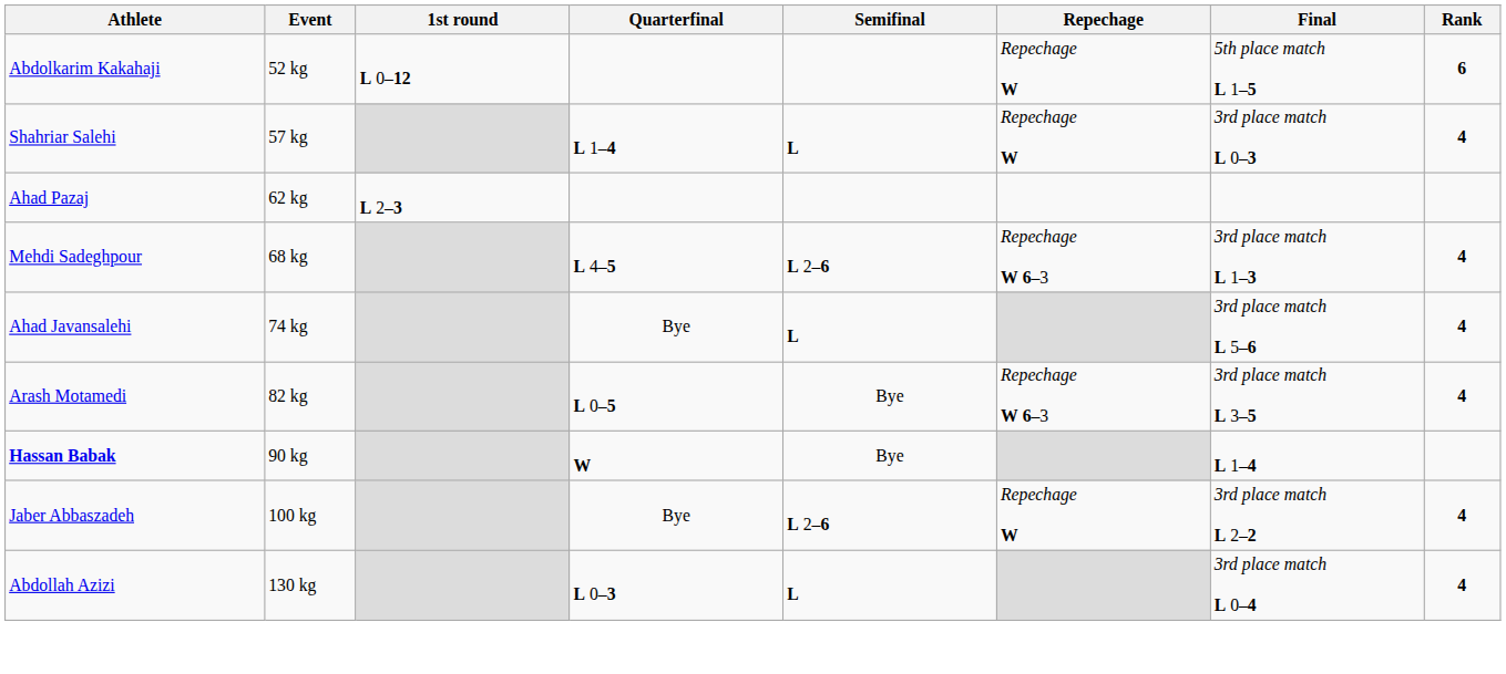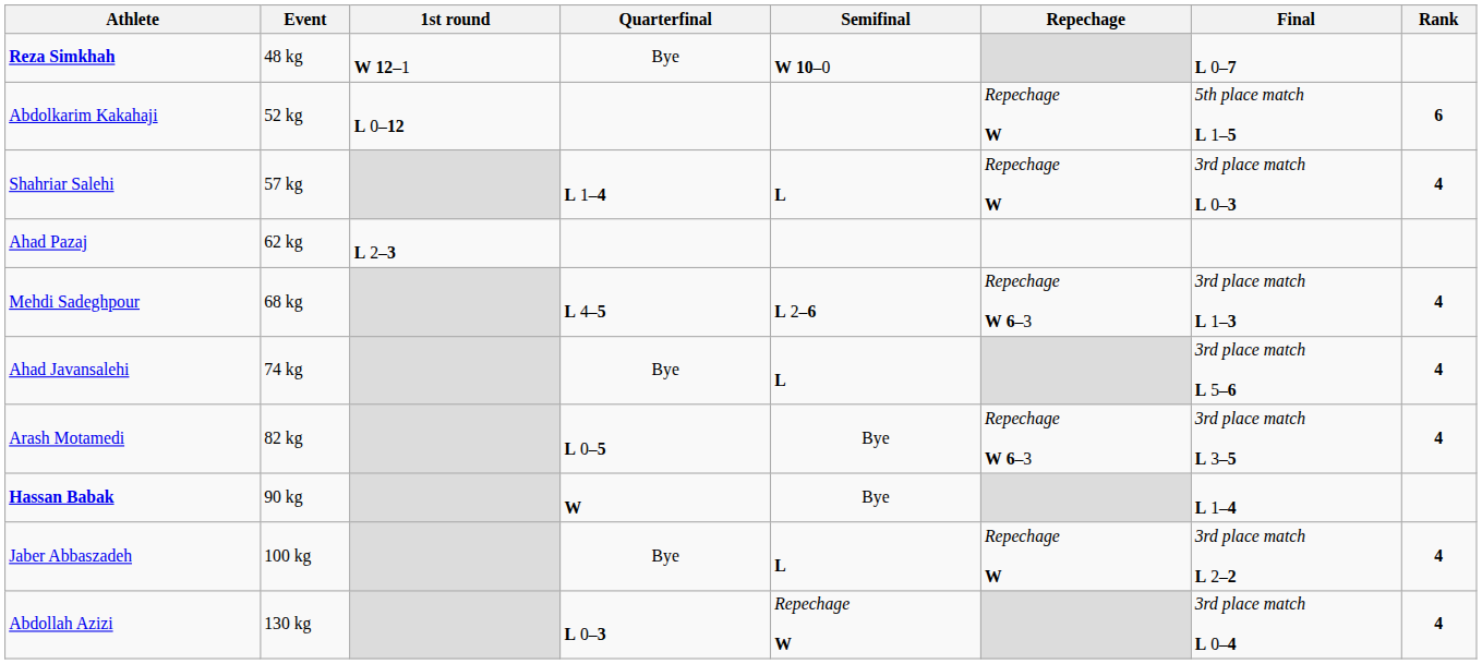 <table class="wikitable" width="98%" style="text-align:left; font-size:90%">
 <tr>
 <th width="17%">Athlete</th>
 <th width="6%">Event</th>
 <th width="14%">1st round</th>
 <th width="14%">Quarterfinal</th>
 <th width="14%">Semifinal</th>
 <th width="14%">Repechage</th>
 <th width="14%">Final</th>
 <th width="5%">Rank</th>
+</tr>
+<tr>
+<td><strong><a href='#'>Reza Simkhah</a></strong></td>
+<td>48 kg</td>
+<td><br><strong>W</strong> <strong>12</strong>–1</td>
+<td align=center>Bye</td>
+<td><br><strong>W</strong> <strong>10</strong>–0</td>
+<td bgcolor=#DCDCDC></td>
+<td><br><strong>L</strong> 0–<strong>7</strong></td>
+<td align=center></td>
 </tr>
 <tr>
 <td><a href='#'>Abdolkarim Kakahaji</a></td>
 <td>52 kg</td>
 <td><br><strong>L</strong> 0–<strong>12</strong></td>
 <td></td>
 <td></td>
 <td><em>Repechage</em><br><br><strong>W</strong></td>
 <td><em>5th place match</em><br><br><strong>L</strong> 1–<strong>5</strong></td>
 <td align=center><strong>6</strong></td>
 </tr>
 <tr>
 <td><a href='#'>Shahriar Salehi</a></td>
 <td>57 kg</td>
 <td bgcolor=#DCDCDC></td>
 <td><br><strong>L</strong> 1–<strong>4</strong></td>
 <td><br><strong>L</strong></td>
 <td><em>Repechage</em><br><br><strong>W</strong></td>
 <td><em>3rd place match</em><br><br><strong>L</strong> 0–<strong>3</strong></td>
 <td align=center><strong>4</strong></td>
 </tr>
 <tr>
 <td><a href='#'>Ahad Pazaj</a></td>
 <td>62 kg</td>
 <td><br><strong>L</strong> 2–<strong>3</strong></td>
 <td></td>
 <td></td>
 <td></td>
 <td></td>
 <td align=center><strong></strong></td>
 </tr>
 <tr>
 <td><a href='#'>Mehdi Sadeghpour</a></td>
 <td>68 kg</td>
 <td bgcolor=#DCDCDC></td>
 <td><br><strong>L</strong> 4–<strong>5</strong></td>
 <td><br><strong>L</strong> 2–<strong>6</strong></td>
 <td><em>Repechage</em><br><br><strong>W</strong> <strong>6</strong>–3</td>
 <td><em>3rd place match</em><br><br><strong>L</strong> 1–<strong>3</strong></td>
 <td align=center><strong>4</strong></td>
 </tr>
 <tr>
 <td><a href='#'>Ahad Javansalehi</a></td>
 <td>74 kg</td>
 <td bgcolor=#DCDCDC></td>
 <td align=center>Bye</td>
 <td><br><strong>L</strong></td>
 <td bgcolor=#DCDCDC></td>
 <td><em>3rd place match</em><br><br><strong>L</strong> 5–<strong>6</strong></td>
 <td align=center><strong>4</strong></td>
 </tr>
 <tr>
 <td><a href='#'>Arash Motamedi</a></td>
 <td>82 kg</td>
 <td bgcolor=#DCDCDC></td>
 <td><br><strong>L</strong> 0–<strong>5</strong></td>
 <td align=center>Bye</td>
 <td><em>Repechage</em><br><br><strong>W</strong> <strong>6</strong>–3</td>
 <td><em>3rd place match</em><br><br><strong>L</strong> 3–<strong>5</strong></td>
 <td align=center><strong>4</strong></td>
 </tr>
 <tr>
 <td><strong><a href='#'>Hassan Babak</a></strong></td>
 <td>90 kg</td>
 <td bgcolor=#DCDCDC></td>
 <td><br><strong>W</strong></td>
 <td align=center>Bye</td>
 <td bgcolor=#DCDCDC></td>
 <td><br><strong>L</strong> 1–<strong>4</strong></td>
 <td align=center></td>
 </tr>
 <tr>
 <td><a href='#'>Jaber Abbaszadeh</a></td>
 <td>100 kg</td>
 <td bgcolor=#DCDCDC></td>
 <td align=center>Bye</td>
-<td><br><strong>L</strong> 2–<strong>6</strong></td>
+<td><br><strong>L</strong></td>
 <td><em>Repechage</em><br><br><strong>W</strong></td>
 <td><em>3rd place match</em><br><br><strong>L</strong> 2–<strong>2</strong></td>
 <td align=center><strong>4</strong></td>
 </tr>
 <tr>
 <td><a href='#'>Abdollah Azizi</a></td>
 <td>130 kg</td>
 <td bgcolor=#DCDCDC></td>
 <td><br><strong>L</strong> 0–<strong>3</strong></td>
-<td><br><strong>L</strong></td>
+<td><em>Repechage</em><br><br><strong>W</strong></td>
 <td bgcolor=#DCDCDC></td>
 <td><em>3rd place match</em><br><br><strong>L</strong> 0–<strong>4</strong></td>
 <td align=center><strong>4</strong></td>
 </tr>
 </table>
